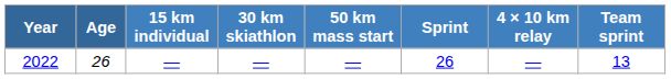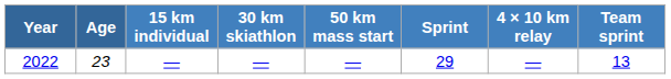 <table class="wikitable" style="font-size:95%; text-align:center; border:grey solid 1px; border-collapse:collapse; background:#ffffff;">
 <tr>
 <th style="background-color:#369; color:white; width:60px;"> Year </th>
 <th style="background-color:#369; color:white; width:40px;"> Age </th>
 <th style="background-color:#4180be; color:white; width:75px;"> 15 km <br> individual </th>
 <th style="background-color:#4180be; color:white; width:75px;"> 30 km <br> skiathlon </th>
 <th style="background-color:#4180be; color:white; width:75px;"> 50 km <br> mass start </th>
 <th style="background-color:#4180be; color:white; width:75px;"> Sprint </th>
 <th style="background-color:#4180be; color:white; width:75px;"> 4 × 10 km <br> relay </th>
 <th style="background-color:#4180be; color:white; width:75px;"> Team <br> sprint </th>
 </tr>
 <tr>
 <td><a href='#'>2022</a></td>
-<td><em>26</em></td>
+<td><em>23</em></td>
 <td><a href='#'>—</a></td>
 <td><a href='#'>—</a></td>
 <td><a href='#'>—</a></td>
-<td><a href='#'>26</a></td>
+<td><a href='#'>29</a></td>
 <td><a href='#'>—</a></td>
 <td><a href='#'>13</a></td>
 </tr>
 </table>
